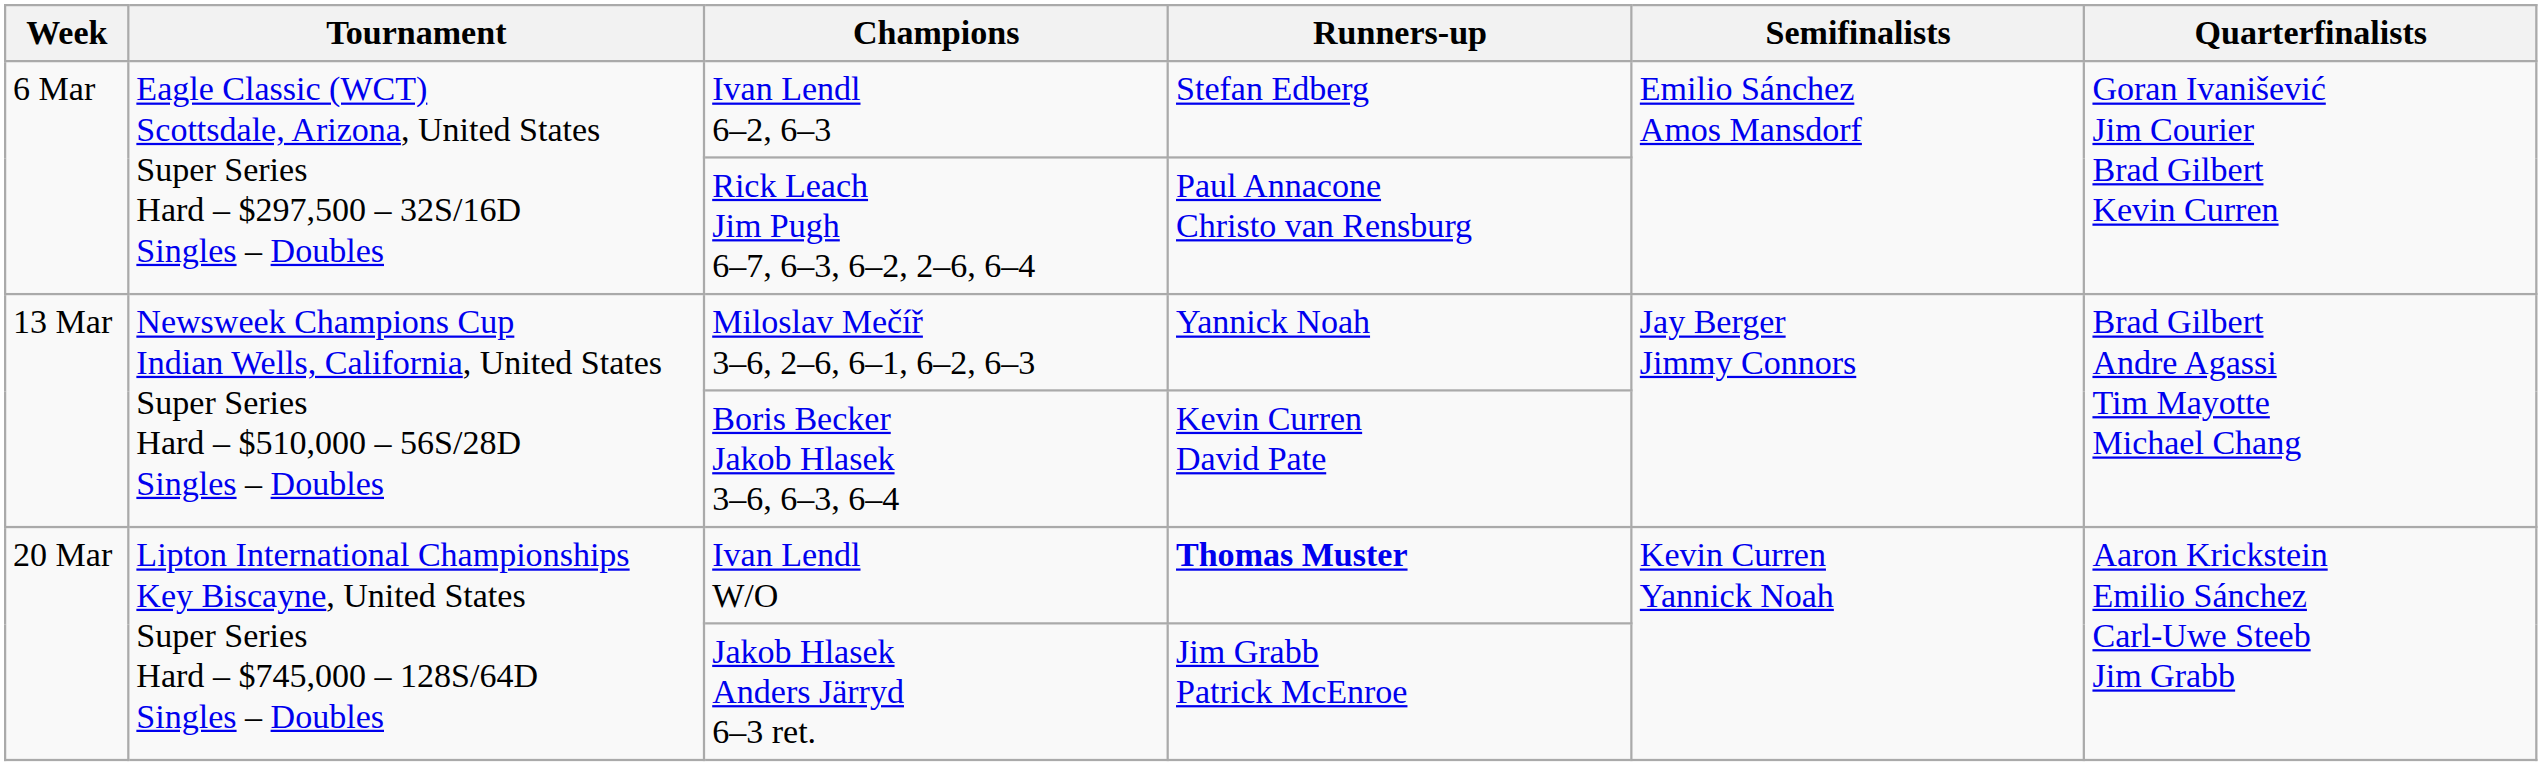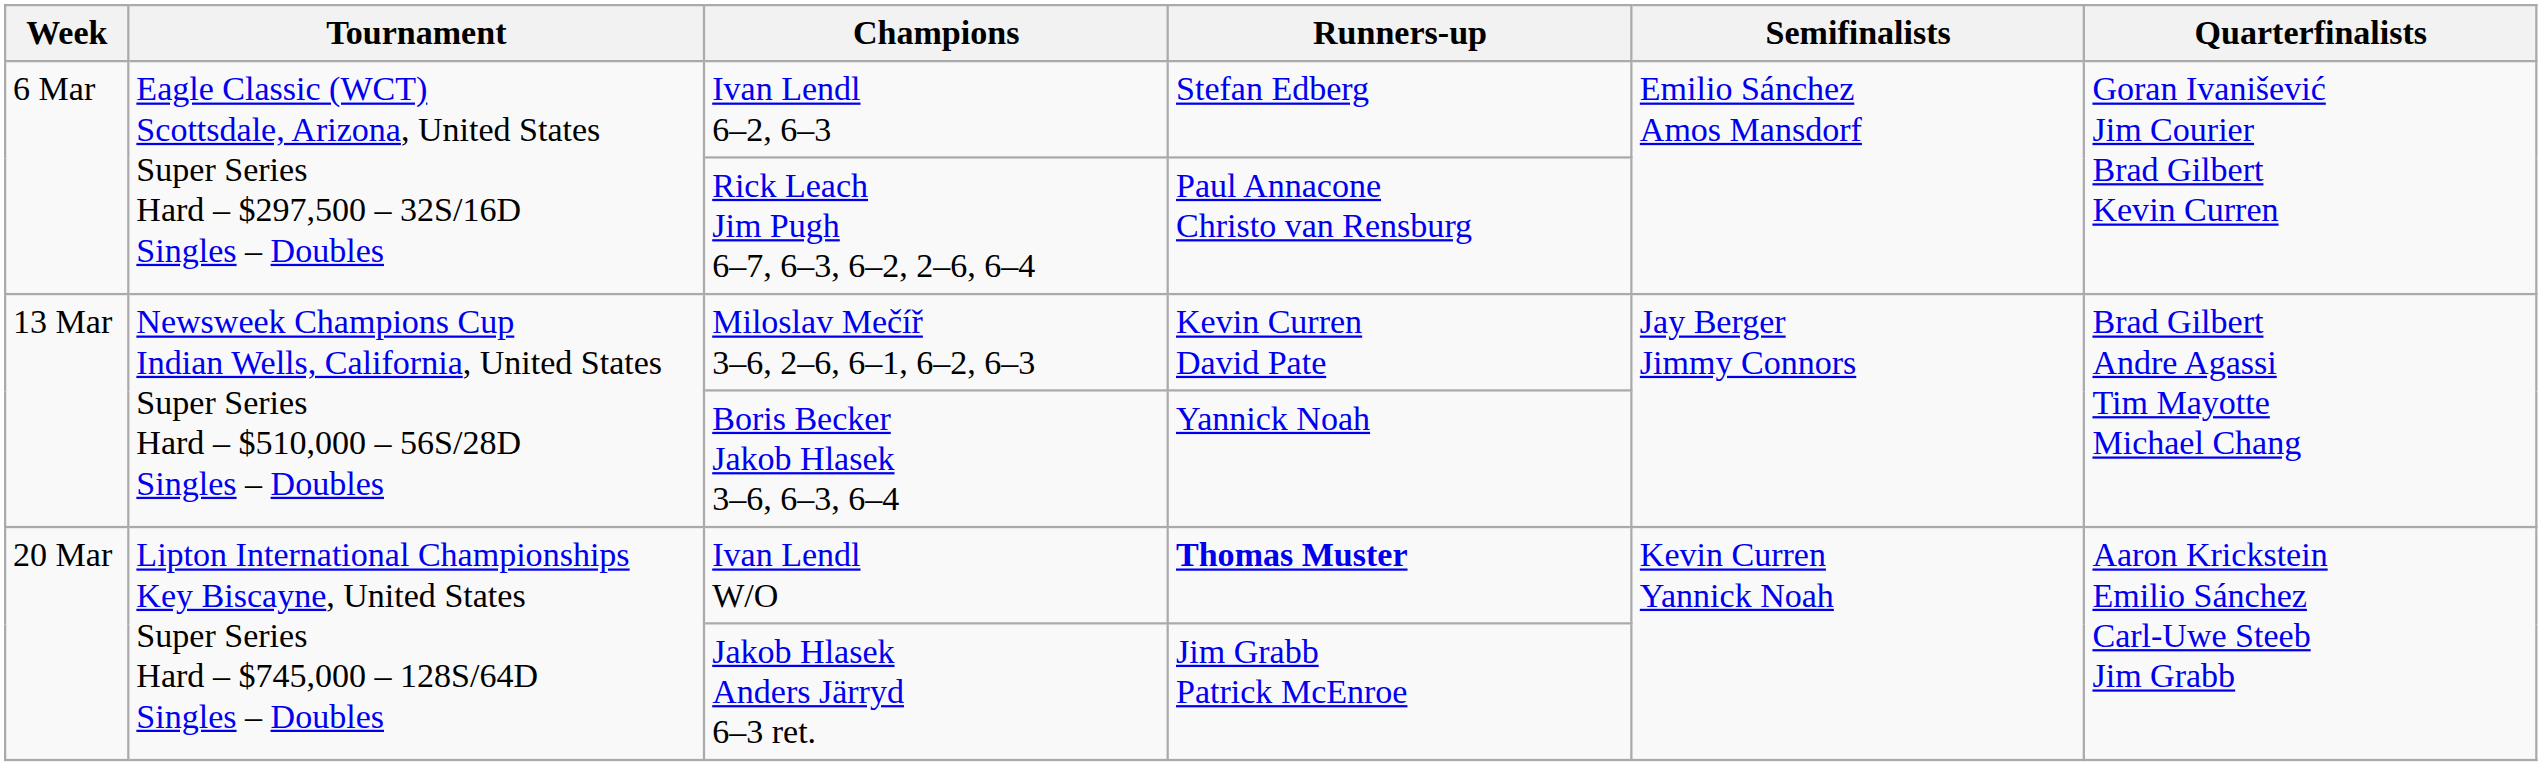 <table class=wikitable style=font-size:95%>
 <tr>
 <th style="width:48px;">Week</th>
 <th style="width:250px;">Tournament</th>
 <th style="width:200px;">Champions</th>
 <th style="width:200px;">Runners-up</th>
 <th style="width:195px;">Semifinalists</th>
 <th style="width:195px;">Quarterfinalists</th>
 </tr>
 <tr valign=top>
 <td rowspan=2>6 Mar</td>
 <td rowspan=2><a href='#'>Eagle Classic (WCT)</a><br><a href='#'>Scottsdale, Arizona</a>, United States <br> Super Series <br> Hard – $297,500 – 32S/16D<br><a href='#'>Singles</a> – <a href='#'>Doubles</a></td>
 <td> <a href='#'>Ivan Lendl</a><br>6–2, 6–3</td>
 <td> <a href='#'>Stefan Edberg</a></td>
 <td rowspan=2> <a href='#'>Emilio Sánchez</a> <br>  <a href='#'>Amos Mansdorf</a></td>
 <td rowspan=2> <a href='#'>Goran Ivanišević</a> <br>  <a href='#'>Jim Courier</a> <br>  <a href='#'>Brad Gilbert</a> <br>  <a href='#'>Kevin Curren</a></td>
 </tr>
 <tr valign=top>
 <td> <a href='#'>Rick Leach</a> <br>  <a href='#'>Jim Pugh</a><br> 6–7, 6–3, 6–2, 2–6, 6–4</td>
 <td> <a href='#'>Paul Annacone</a> <br>  <a href='#'>Christo van Rensburg</a></td>
 </tr>
 <tr valign=top>
 <td rowspan=2>13 Mar</td>
 <td rowspan=2><a href='#'>Newsweek Champions Cup</a><br><a href='#'>Indian Wells, California</a>, United States <br> Super Series <br> Hard – $510,000 – 56S/28D<br><a href='#'>Singles</a> – <a href='#'>Doubles</a></td>
 <td> <a href='#'>Miloslav Mečíř</a><br>3–6, 2–6, 6–1, 6–2, 6–3</td>
-<td> <a href='#'>Yannick Noah</a></td>
+<td> <a href='#'>Kevin Curren</a> <br>  <a href='#'>David Pate</a></td>
 <td rowspan=2> <a href='#'>Jay Berger</a> <br>  <a href='#'>Jimmy Connors</a></td>
 <td rowspan=2> <a href='#'>Brad Gilbert</a> <br>  <a href='#'>Andre Agassi</a> <br>  <a href='#'>Tim Mayotte</a> <br>  <a href='#'>Michael Chang</a></td>
 </tr>
 <tr valign=top>
 <td> <a href='#'>Boris Becker</a> <br>  <a href='#'>Jakob Hlasek</a><br> 3–6, 6–3, 6–4</td>
-<td> <a href='#'>Kevin Curren</a> <br>  <a href='#'>David Pate</a></td>
+<td> <a href='#'>Yannick Noah</a></td>
 </tr>
 <tr valign=top>
 <td rowspan=2>20 Mar</td>
 <td rowspan=2><a href='#'>Lipton International Championships</a><br><a href='#'>Key Biscayne</a>, United States <br> Super Series <br> Hard – $745,000 – 128S/64D<br><a href='#'>Singles</a> – <a href='#'>Doubles</a></td>
 <td> <a href='#'>Ivan Lendl</a><br>W/O</td>
 <td><strong> <a href='#'>Thomas Muster</a></strong></td>
 <td rowspan=2> <a href='#'>Kevin Curren</a> <br>  <a href='#'>Yannick Noah</a></td>
 <td rowspan=2> <a href='#'>Aaron Krickstein</a> <br>  <a href='#'>Emilio Sánchez</a> <br>  <a href='#'>Carl-Uwe Steeb</a> <br>  <a href='#'>Jim Grabb</a></td>
 </tr>
 <tr valign=top>
 <td> <a href='#'>Jakob Hlasek</a> <br>  <a href='#'>Anders Järryd</a><br> 6–3 ret.</td>
 <td> <a href='#'>Jim Grabb</a> <br>  <a href='#'>Patrick McEnroe</a></td>
 </tr>
 </table>
